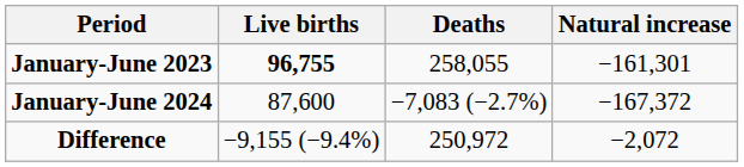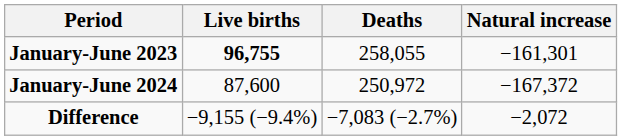 <table class="wikitable" style="text-align:center;">
 <tr>
 <th>Period</th>
 <th>Live births</th>
 <th>Deaths</th>
 <th>Natural increase</th>
 </tr>
 <tr>
 <td><strong>January-June 2023</strong></td>
 <td><strong>96,755</strong></td>
 <td>258,055</td>
 <td>−161,301</td>
 </tr>
 <tr>
 <td><strong>January-June 2024</strong></td>
 <td>87,600</td>
-<td> −7,083 (−2.7%)</td>
+<td>250,972</td>
 <td>−167,372</td>
 </tr>
 <tr>
 <td><strong>Difference</strong></td>
 <td> −9,155 (−9.4%)</td>
-<td>250,972</td>
+<td> −7,083 (−2.7%)</td>
 <td> −2,072</td>
 </tr>
 </table>
